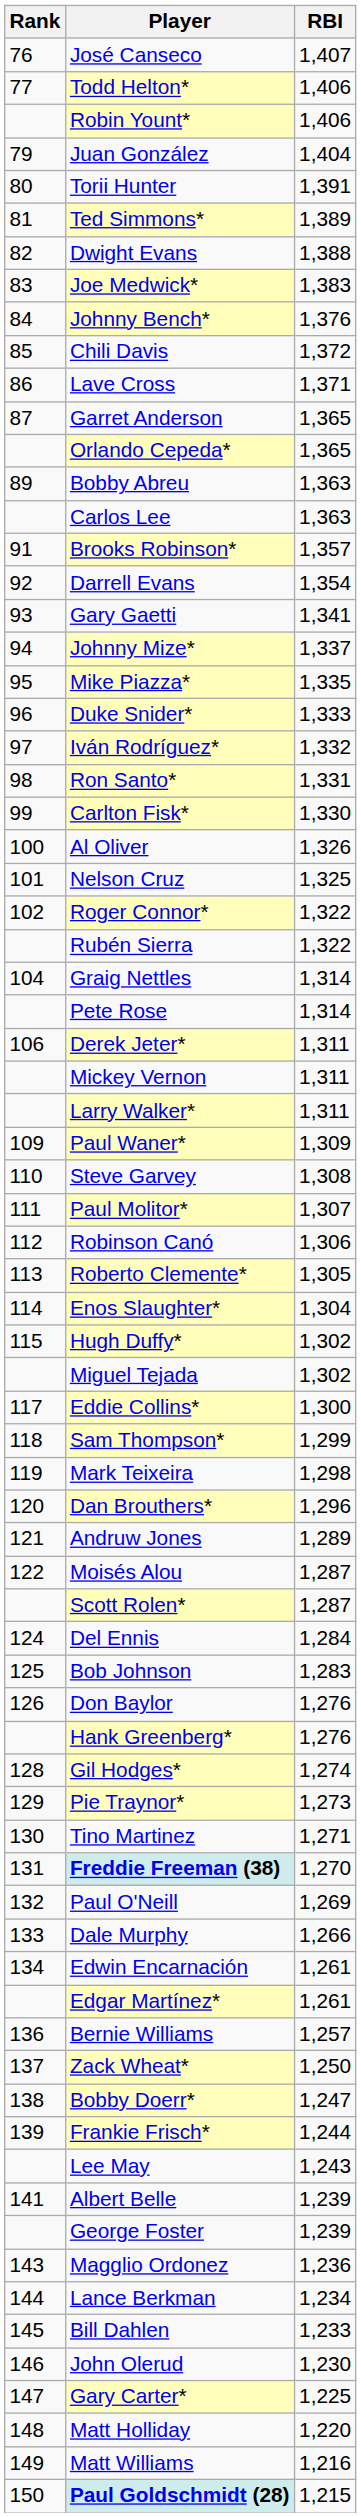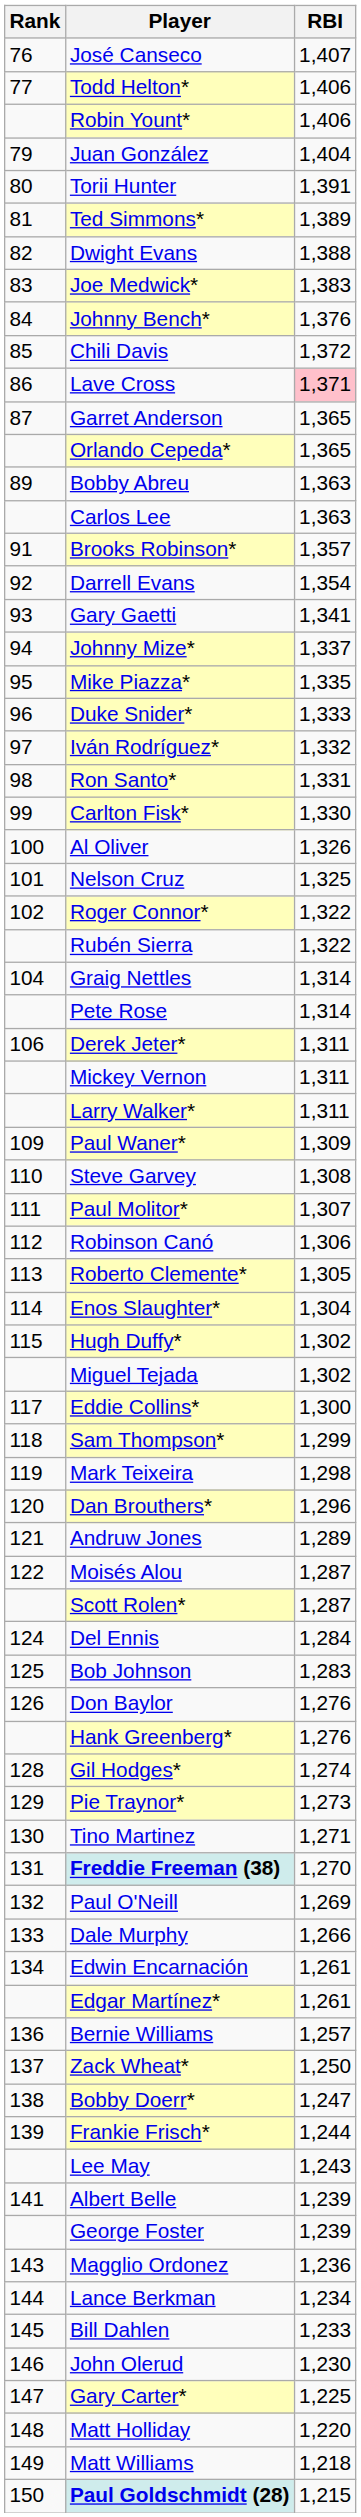 <table class="wikitable" style="float:left;">
 <tr style="white-space: nowrap;">
 <th>Rank</th>
 <th>Player</th>
 <th>RBI</th>
 </tr>
 <tr>
 <td>76</td>
 <td><a href='#'>José Canseco</a></td>
 <td>1,407</td>
 </tr>
 <tr>
 <td>77</td>
 <td style="background:#ffffbb;"><a href='#'>Todd Helton</a>*</td>
 <td>1,406</td>
 </tr>
 <tr>
 <td></td>
 <td style="background:#ffffbb;"><a href='#'>Robin Yount</a>*</td>
 <td>1,406</td>
 </tr>
 <tr>
 <td>79</td>
 <td><a href='#'>Juan González</a></td>
 <td>1,404</td>
 </tr>
 <tr>
 <td>80</td>
 <td><a href='#'>Torii Hunter</a></td>
 <td>1,391</td>
 </tr>
 <tr>
 <td>81</td>
 <td style="background:#ffffbb;"><a href='#'>Ted Simmons</a>*</td>
 <td>1,389</td>
 </tr>
 <tr>
 <td>82</td>
 <td><a href='#'>Dwight Evans</a></td>
 <td>1,388</td>
 </tr>
 <tr>
 <td>83</td>
 <td style="background:#ffffbb;"><a href='#'>Joe Medwick</a>*</td>
 <td>1,383</td>
 </tr>
 <tr>
 <td>84</td>
 <td style="background:#ffffbb;"><a href='#'>Johnny Bench</a>*</td>
 <td>1,376</td>
 </tr>
 <tr>
 <td>85</td>
 <td><a href='#'>Chili Davis</a></td>
 <td>1,372</td>
 </tr>
 <tr>
 <td>86</td>
 <td><a href='#'>Lave Cross</a></td>
-<td>1,371</td>
+<td style="background: pink;">1,371</td>
 </tr>
 <tr>
 <td>87</td>
 <td><a href='#'>Garret Anderson</a></td>
 <td>1,365</td>
 </tr>
 <tr>
 <td></td>
 <td style="background:#ffffbb;"><a href='#'>Orlando Cepeda</a>*</td>
 <td>1,365</td>
 </tr>
 <tr>
 <td>89</td>
 <td><a href='#'>Bobby Abreu</a></td>
 <td>1,363</td>
 </tr>
 <tr>
 <td></td>
 <td><a href='#'>Carlos Lee</a></td>
 <td>1,363</td>
 </tr>
 <tr>
 <td>91</td>
 <td style="background:#ffffbb;"><a href='#'>Brooks Robinson</a>*</td>
 <td>1,357</td>
 </tr>
 <tr>
 <td>92</td>
 <td><a href='#'>Darrell Evans</a></td>
 <td>1,354</td>
 </tr>
 <tr>
 <td>93</td>
 <td><a href='#'>Gary Gaetti</a></td>
 <td>1,341</td>
 </tr>
 <tr>
 <td>94</td>
 <td style="background:#ffffbb;"><a href='#'>Johnny Mize</a>*</td>
 <td>1,337</td>
 </tr>
 <tr>
 <td>95</td>
 <td style="background:#ffffbb;"><a href='#'>Mike Piazza</a>*</td>
 <td>1,335</td>
 </tr>
 <tr>
 <td>96</td>
 <td style="background:#ffffbb;"><a href='#'>Duke Snider</a>*</td>
 <td>1,333</td>
 </tr>
 <tr>
 <td>97</td>
 <td style="background:#ffffbb;"><a href='#'>Iván Rodríguez</a>*</td>
 <td>1,332</td>
 </tr>
 <tr>
 <td>98</td>
 <td style="background:#ffffbb;"><a href='#'>Ron Santo</a>*</td>
 <td>1,331</td>
 </tr>
 <tr>
 <td>99</td>
 <td style="background:#ffffbb;"><a href='#'>Carlton Fisk</a>*</td>
 <td>1,330</td>
 </tr>
 <tr>
 <td>100</td>
 <td><a href='#'>Al Oliver</a></td>
 <td>1,326</td>
 </tr>
 <tr>
 <td>101</td>
 <td><a href='#'>Nelson Cruz</a></td>
 <td>1,325</td>
 </tr>
 <tr>
 <td>102</td>
 <td style="background:#ffffbb;"><a href='#'>Roger Connor</a>*</td>
 <td>1,322</td>
 </tr>
 <tr>
 <td></td>
 <td><a href='#'>Rubén Sierra</a></td>
 <td>1,322</td>
 </tr>
 <tr>
 <td>104</td>
 <td><a href='#'>Graig Nettles</a></td>
 <td>1,314</td>
 </tr>
 <tr>
 <td></td>
 <td><a href='#'>Pete Rose</a></td>
 <td>1,314</td>
 </tr>
 <tr>
 <td>106</td>
 <td style="background:#ffffbb;"><a href='#'>Derek Jeter</a>*</td>
 <td>1,311</td>
 </tr>
 <tr>
 <td></td>
 <td><a href='#'>Mickey Vernon</a></td>
 <td>1,311</td>
 </tr>
 <tr>
 <td></td>
 <td style="background:#ffffbb;"><a href='#'>Larry Walker</a>*</td>
 <td>1,311</td>
 </tr>
 <tr>
 <td>109</td>
 <td style="background:#ffffbb;"><a href='#'>Paul Waner</a>*</td>
 <td>1,309</td>
 </tr>
 <tr>
 <td>110</td>
 <td><a href='#'>Steve Garvey</a></td>
 <td>1,308</td>
 </tr>
 <tr>
 <td>111</td>
 <td style="background:#ffffbb;"><a href='#'>Paul Molitor</a>*</td>
 <td>1,307</td>
 </tr>
 <tr>
 <td>112</td>
 <td><a href='#'>Robinson Canó</a></td>
 <td>1,306</td>
 </tr>
 <tr>
 <td>113</td>
 <td style="background:#ffffbb;"><a href='#'>Roberto Clemente</a>*</td>
 <td>1,305</td>
 </tr>
 <tr>
 <td>114</td>
 <td style="background:#ffffbb;"><a href='#'>Enos Slaughter</a>*</td>
 <td>1,304</td>
 </tr>
 <tr>
 <td>115</td>
 <td style="background:#ffffbb;"><a href='#'>Hugh Duffy</a>*</td>
 <td>1,302</td>
 </tr>
 <tr>
 <td></td>
 <td><a href='#'>Miguel Tejada</a></td>
 <td>1,302</td>
 </tr>
 <tr>
 <td>117</td>
 <td style="background:#ffffbb;"><a href='#'>Eddie Collins</a>*</td>
 <td>1,300</td>
 </tr>
 <tr>
 <td>118</td>
 <td style="background:#ffffbb;"><a href='#'>Sam Thompson</a>*</td>
 <td>1,299</td>
 </tr>
 <tr>
 <td>119</td>
 <td><a href='#'>Mark Teixeira</a></td>
 <td>1,298</td>
 </tr>
 <tr>
 <td>120</td>
 <td style="background:#ffffbb;"><a href='#'>Dan Brouthers</a>*</td>
 <td>1,296</td>
 </tr>
 <tr>
 <td>121</td>
 <td><a href='#'>Andruw Jones</a></td>
 <td>1,289</td>
 </tr>
 <tr>
 <td>122</td>
 <td><a href='#'>Moisés Alou</a></td>
 <td>1,287</td>
 </tr>
 <tr>
 <td></td>
 <td style="background:#ffffbb;"><a href='#'>Scott Rolen</a>*</td>
 <td>1,287</td>
 </tr>
 <tr>
 <td>124</td>
 <td><a href='#'>Del Ennis</a></td>
 <td>1,284</td>
 </tr>
 <tr>
 <td>125</td>
 <td><a href='#'>Bob Johnson</a></td>
 <td>1,283</td>
 </tr>
 <tr>
 <td>126</td>
 <td><a href='#'>Don Baylor</a></td>
 <td>1,276</td>
 </tr>
 <tr>
 <td></td>
 <td style="background:#ffffbb;"><a href='#'>Hank Greenberg</a>*</td>
 <td>1,276</td>
 </tr>
 <tr>
 <td>128</td>
 <td style="background:#ffffbb;"><a href='#'>Gil Hodges</a>*</td>
 <td>1,274</td>
 </tr>
 <tr>
 <td>129</td>
 <td style="background:#ffffbb;"><a href='#'>Pie Traynor</a>*</td>
 <td>1,273</td>
 </tr>
 <tr>
 <td>130</td>
 <td><a href='#'>Tino Martinez</a></td>
 <td>1,271</td>
 </tr>
 <tr>
 <td>131</td>
 <td style="background:#cfecec;"><strong><a href='#'>Freddie Freeman</a> (38)</strong></td>
 <td>1,270</td>
 </tr>
 <tr>
 <td>132</td>
 <td><a href='#'>Paul O'Neill</a></td>
 <td>1,269</td>
 </tr>
 <tr>
 <td>133</td>
 <td><a href='#'>Dale Murphy</a></td>
 <td>1,266</td>
 </tr>
 <tr>
 <td>134</td>
 <td><a href='#'>Edwin Encarnación</a></td>
 <td>1,261</td>
 </tr>
 <tr>
 <td></td>
 <td style="background:#ffffbb;"><a href='#'>Edgar Martínez</a>*</td>
 <td>1,261</td>
 </tr>
 <tr>
 <td>136</td>
 <td><a href='#'>Bernie Williams</a></td>
 <td>1,257</td>
 </tr>
 <tr>
 <td>137</td>
 <td style="background:#ffffbb;"><a href='#'>Zack Wheat</a>*</td>
 <td>1,250</td>
 </tr>
 <tr>
 <td>138</td>
 <td style="background:#ffffbb;"><a href='#'>Bobby Doerr</a>*</td>
 <td>1,247</td>
 </tr>
 <tr>
 <td>139</td>
 <td style="background:#ffffbb;"><a href='#'>Frankie Frisch</a>*</td>
 <td>1,244</td>
 </tr>
 <tr>
 <td></td>
 <td><a href='#'>Lee May</a></td>
 <td>1,243</td>
 </tr>
 <tr>
 <td>141</td>
 <td><a href='#'>Albert Belle</a></td>
 <td>1,239</td>
 </tr>
 <tr>
 <td></td>
 <td><a href='#'>George Foster</a></td>
 <td>1,239</td>
 </tr>
 <tr>
 <td>143</td>
 <td><a href='#'>Magglio Ordonez</a></td>
 <td>1,236</td>
 </tr>
 <tr>
 <td>144</td>
 <td><a href='#'>Lance Berkman</a></td>
 <td>1,234</td>
 </tr>
 <tr>
 <td>145</td>
 <td><a href='#'>Bill Dahlen</a></td>
 <td>1,233</td>
 </tr>
 <tr>
 <td>146</td>
 <td><a href='#'>John Olerud</a></td>
 <td>1,230</td>
 </tr>
 <tr>
 <td>147</td>
 <td style="background:#ffffbb;"><a href='#'>Gary Carter</a>*</td>
 <td>1,225</td>
 </tr>
 <tr>
 <td>148</td>
 <td><a href='#'>Matt Holliday</a></td>
 <td>1,220</td>
 </tr>
 <tr>
 <td>149</td>
 <td><a href='#'>Matt Williams</a></td>
-<td>1,216</td>
+<td>1,218</td>
 </tr>
 <tr>
 <td>150</td>
 <td style="background:#cfecec;"><strong><a href='#'>Paul Goldschmidt</a> (28)</strong></td>
 <td>1,215</td>
 </tr>
 </table>
